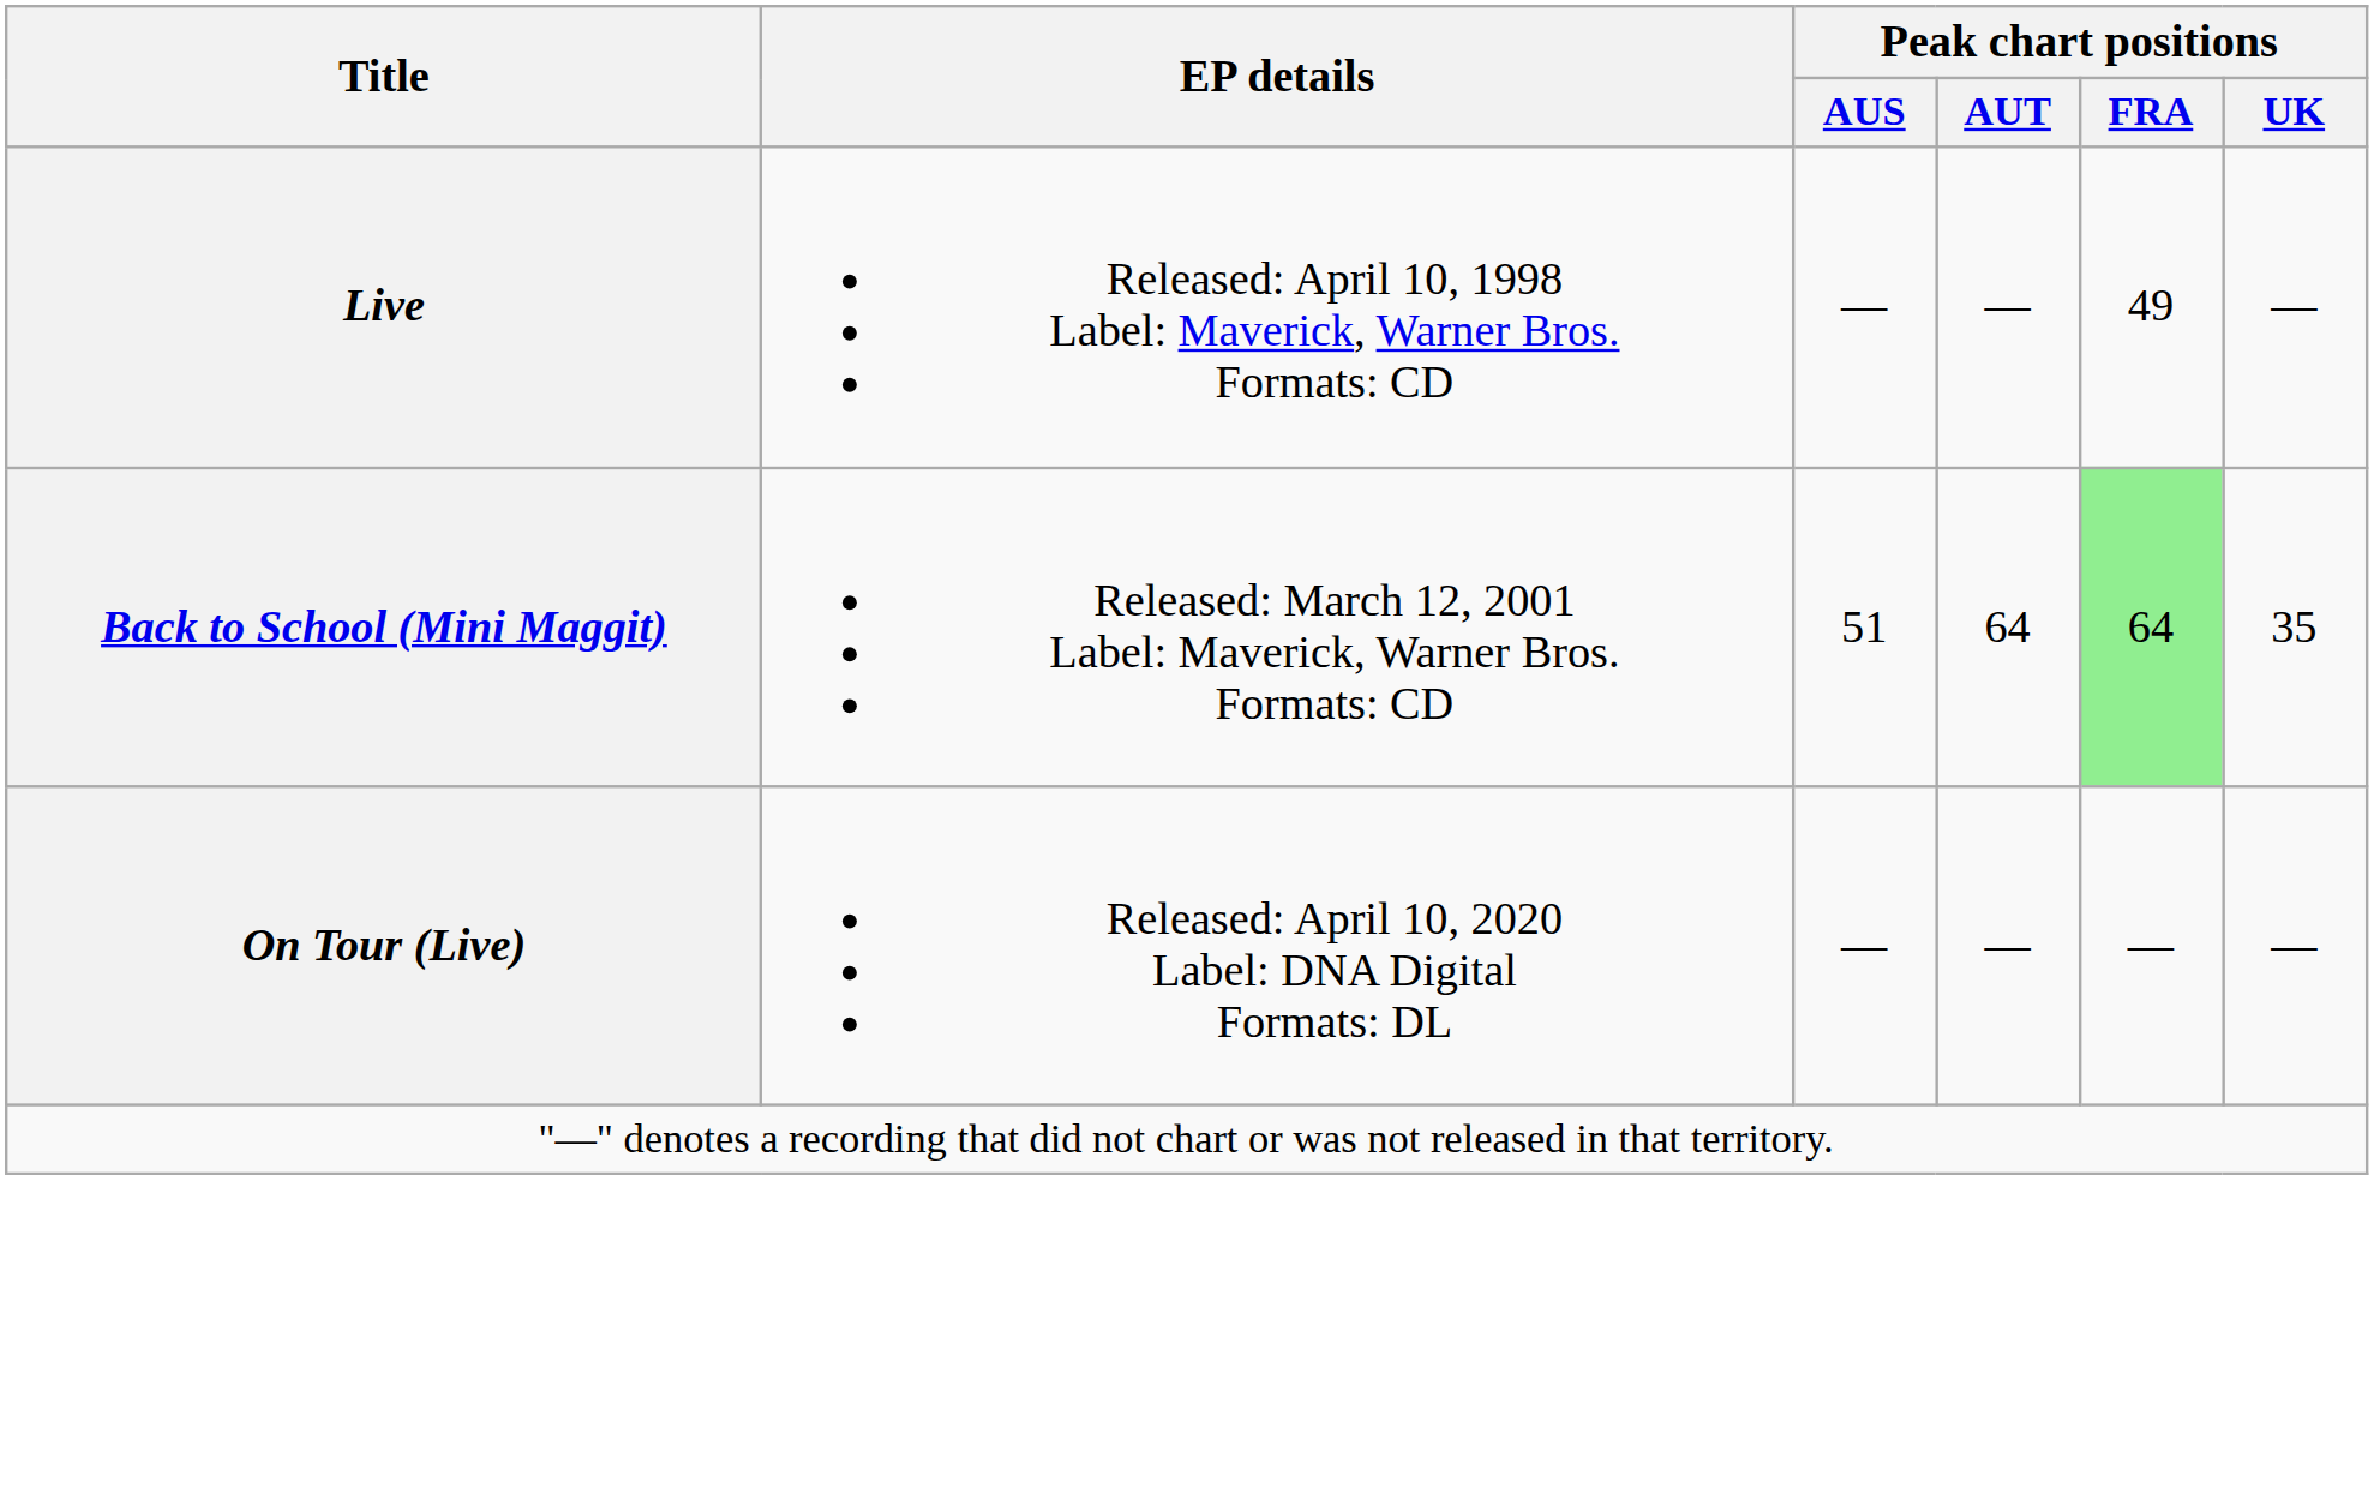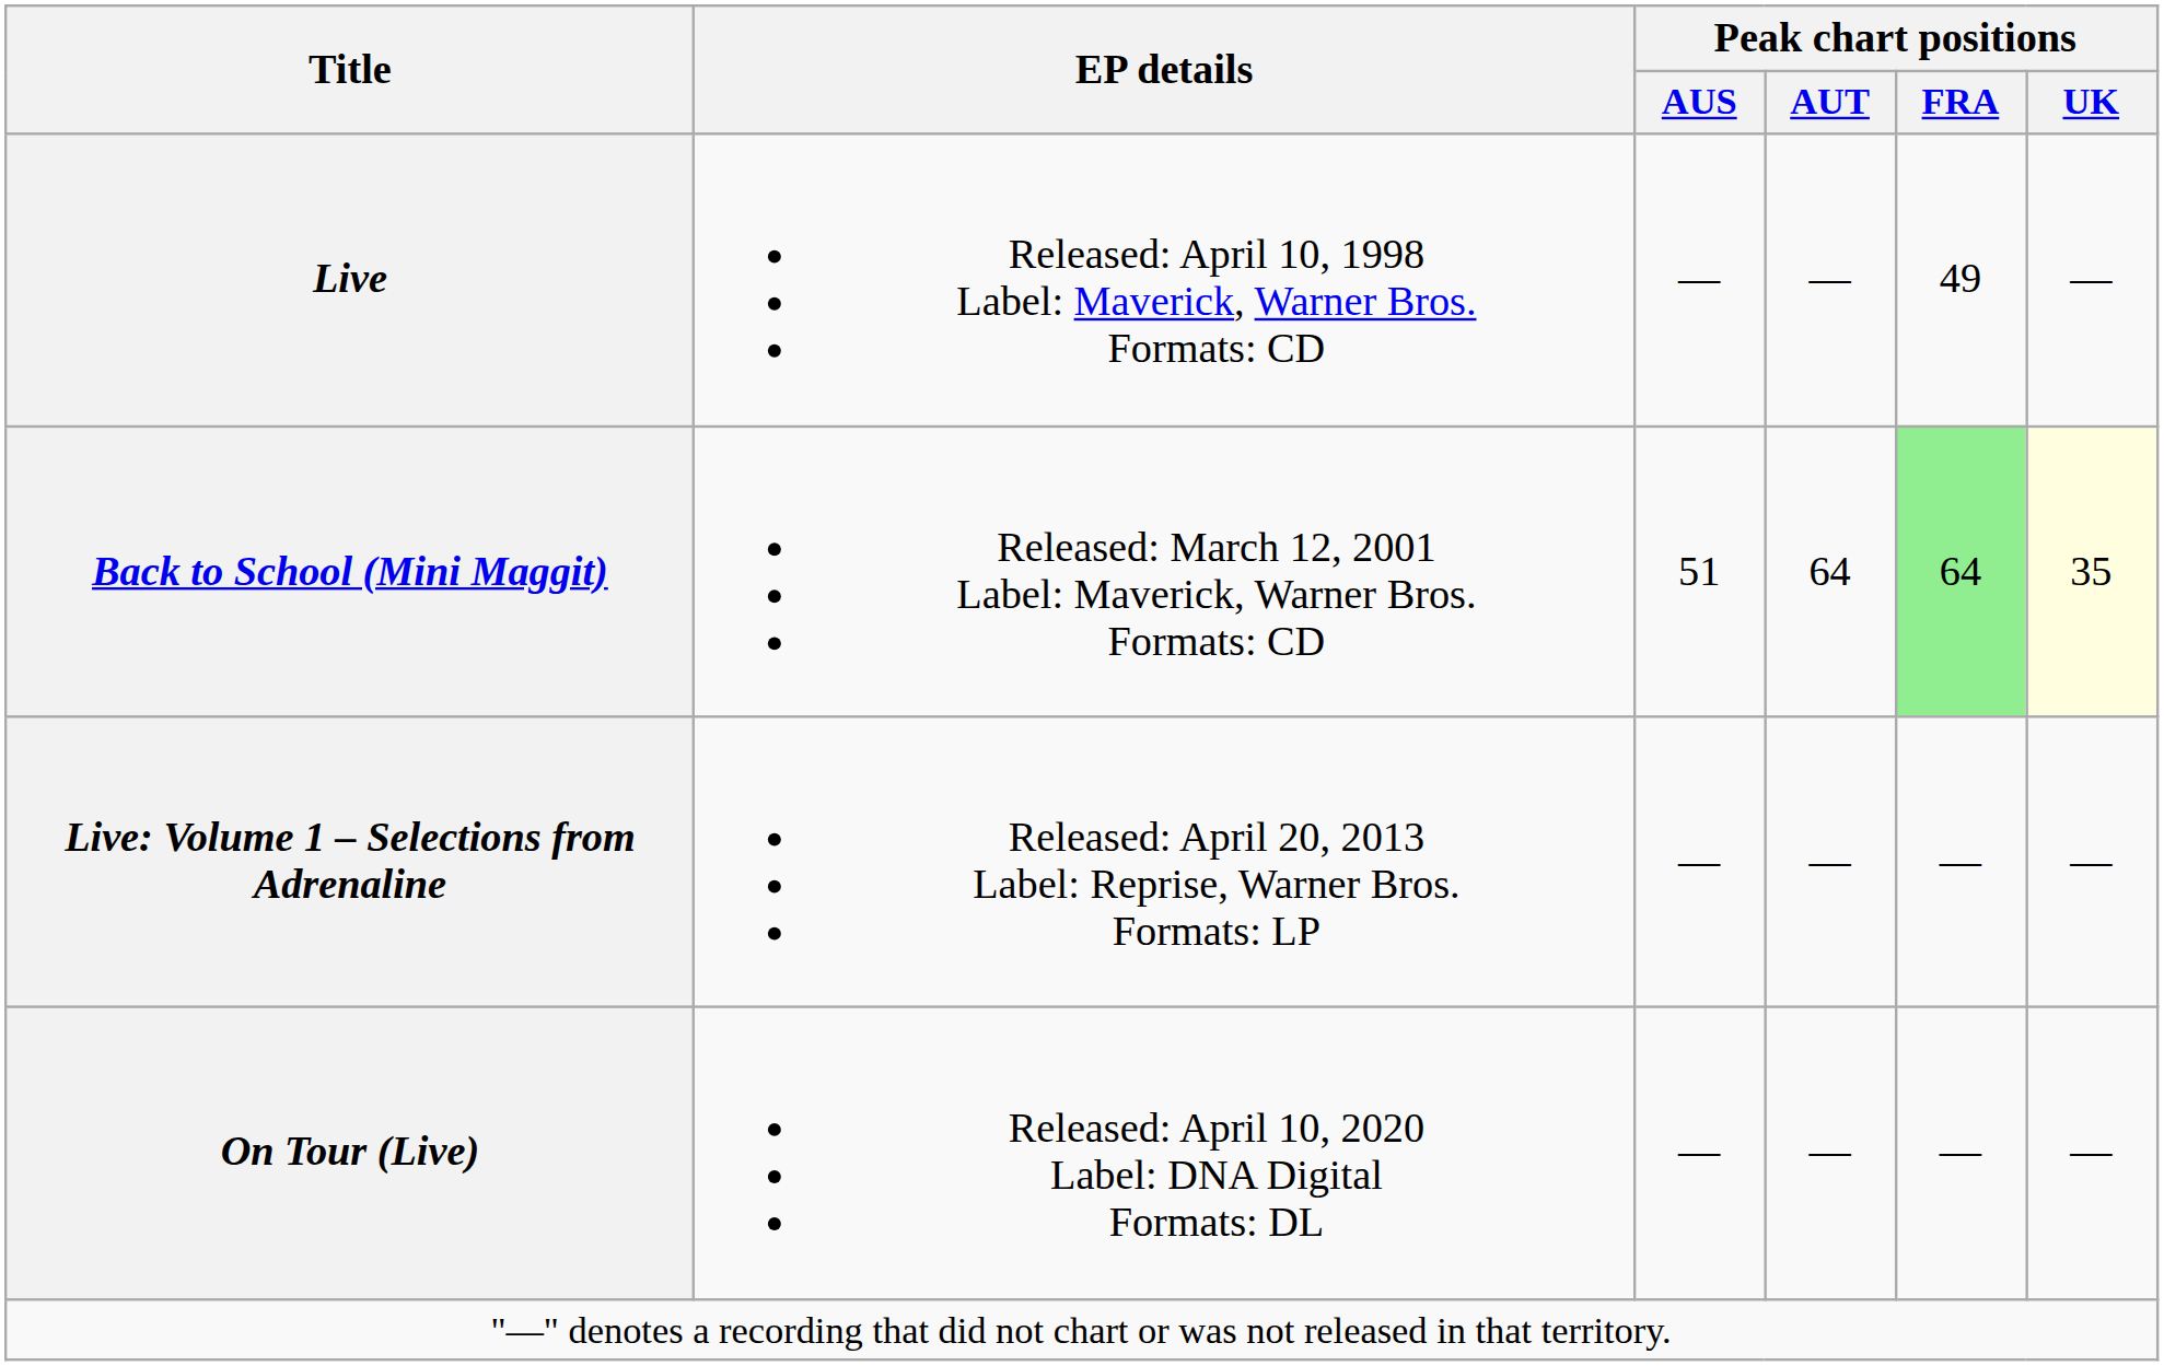 <table class="wikitable plainrowheaders" style="text-align:center;">
 <tr>
 <th scope="col" rowspan="2" style="width:16em;">Title</th>
 <th scope="col" rowspan="2" style="width:22em;">EP details</th>
 <th scope="col" colspan="4">Peak chart positions</th>
 </tr>
 <tr>
 <th scope="col" style="width:3em;font-size:90%;"><a href='#'>AUS</a><br></th>
 <th scope="col" style="width:3em;font-size:90%;"><a href='#'>AUT</a><br></th>
 <th scope="col" style="width:3em;font-size:90%;"><a href='#'>FRA</a><br></th>
 <th scope="col" style="width:3em;font-size:90%;"><a href='#'>UK</a><br></th>
 </tr>
 <tr>
 <th scope="row"><em>Live</em></th>
 <td><br><ul><li>Released: April 10, 1998</li><li>Label: <a href='#'>Maverick</a>, <a href='#'>Warner Bros.</a></li><li>Formats: CD</li></ul></td>
 <td>—</td>
 <td>—</td>
 <td>49</td>
 <td>—</td>
 </tr>
 <tr>
 <th scope="row"><em><a href='#'>Back to School (Mini Maggit)</a></em></th>
 <td><br><ul><li>Released: March 12, 2001</li><li>Label: Maverick, Warner Bros.</li><li>Formats: CD</li></ul></td>
 <td>51</td>
 <td>64</td>
 <td style="background: lightgreen;">64</td>
-<td>35</td>
+<td style="background: lightyellow;">35</td>
+</tr>
+<tr>
+<th scope="row"><em>Live: Volume 1 – Selections from Adrenaline</em></th>
+<td><br><ul><li>Released: April 20, 2013 </li><li>Label: Reprise, Warner Bros.</li><li>Formats: LP</li></ul></td>
+<td>—</td>
+<td>—</td>
+<td>—</td>
+<td>—</td>
 </tr>
 <tr>
 <th scope="row"><em>On Tour (Live)</em></th>
 <td><br><ul><li>Released: April 10, 2020</li><li>Label: DNA Digital</li><li>Formats: DL</li></ul></td>
 <td>—</td>
 <td>—</td>
 <td>—</td>
 <td>—</td>
 </tr>
 <tr>
 <td colspan="6" style="font-size:90%">"—" denotes a recording that did not chart or was not released in that territory.</td>
 </tr>
 </table>
